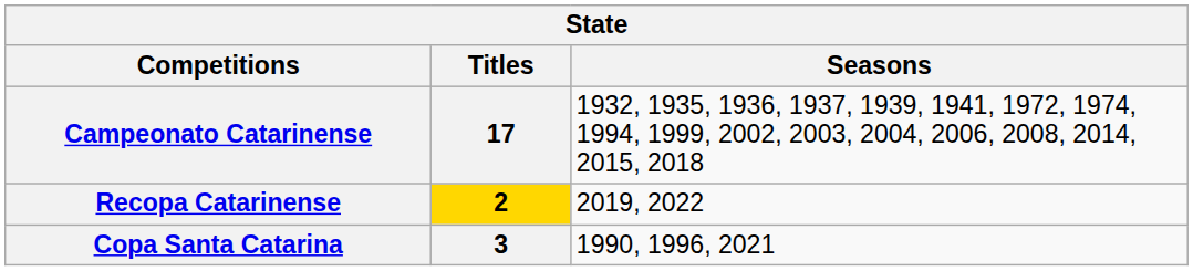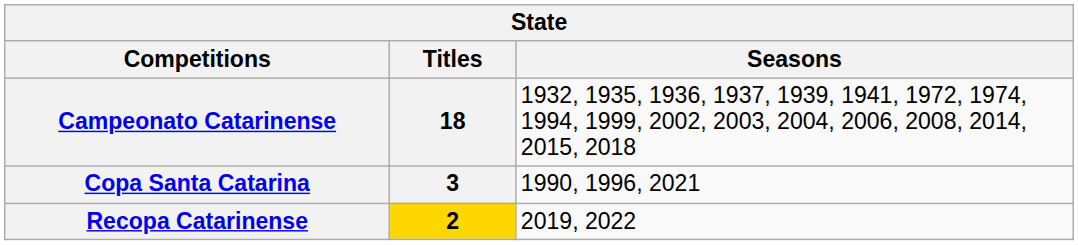 <table class="wikitable">
 <tr>
 <th colspan="3">State</th>
 </tr>
 <tr>
 <th style="width:260px">Competitions</th>
 <th style="width:80px">Titles</th>
 <th style="width:380px">Seasons</th>
 </tr>
 <tr>
 <th><a href='#'>Campeonato Catarinense</a></th>
-<th style="text-align:center"><strong>17</strong></th>
+<th style="text-align:center"><strong>18</strong></th>
 <td>1932, 1935, 1936, 1937, 1939, 1941, 1972, 1974, 1994, 1999, 2002, 2003, 2004, 2006, 2008, 2014, 2015, 2018</td>
+</tr>
+<tr>
+<th><a href='#'>Copa Santa Catarina</a></th>
+<th>3</th>
+<td>1990, 1996, 2021</td>
 </tr>
 <tr>
 <th><a href='#'>Recopa Catarinense</a></th>
 <td bgcolor="gold" style="text-align:center"><strong>2</strong></td>
 <td>2019, 2022</td>
 </tr>
-<tr>
-<th><a href='#'>Copa Santa Catarina</a></th>
-<th>3</th>
-<td>1990, 1996, 2021</td>
-</tr>
 </table>
